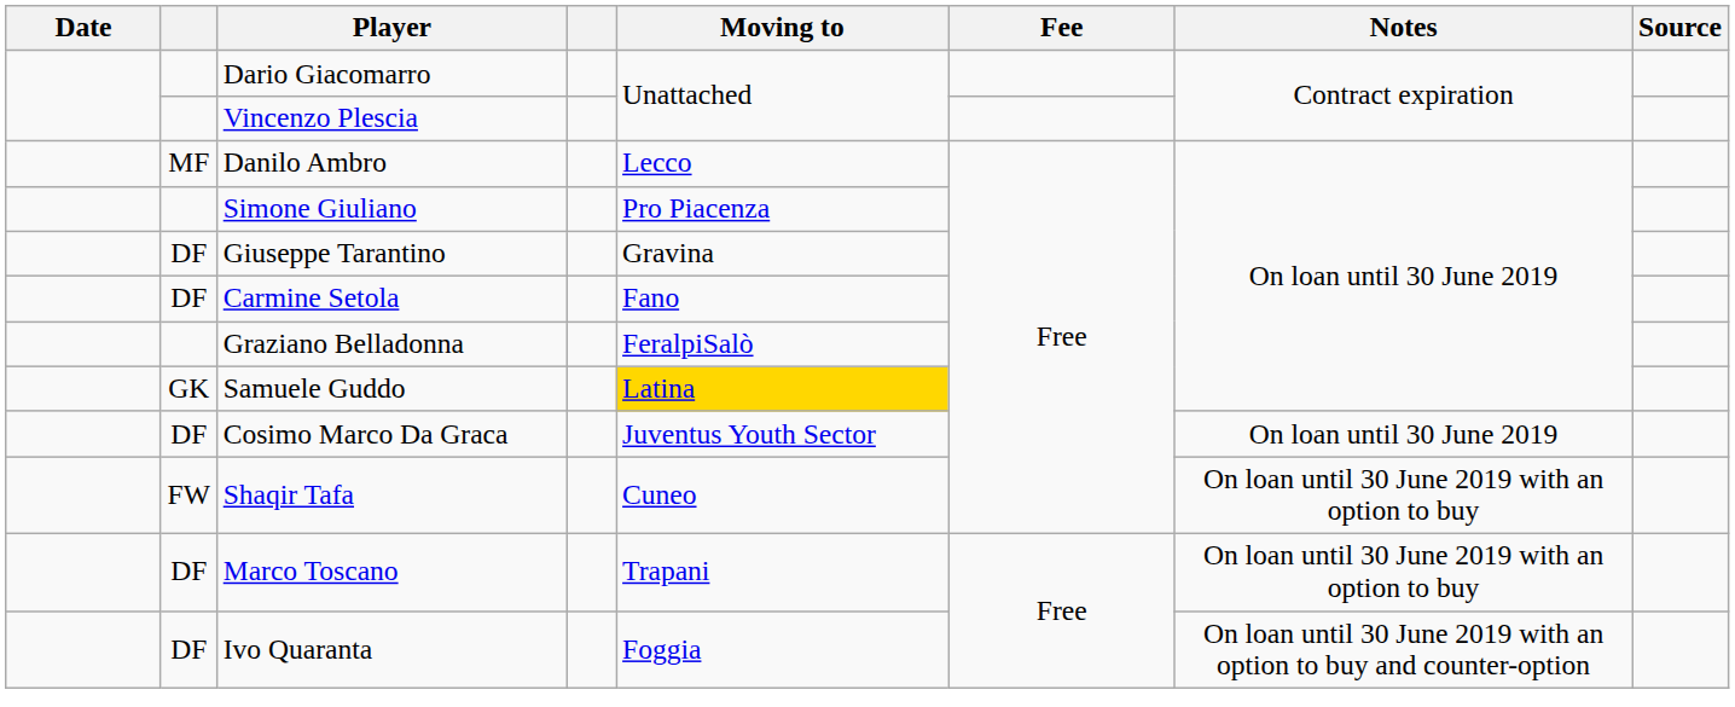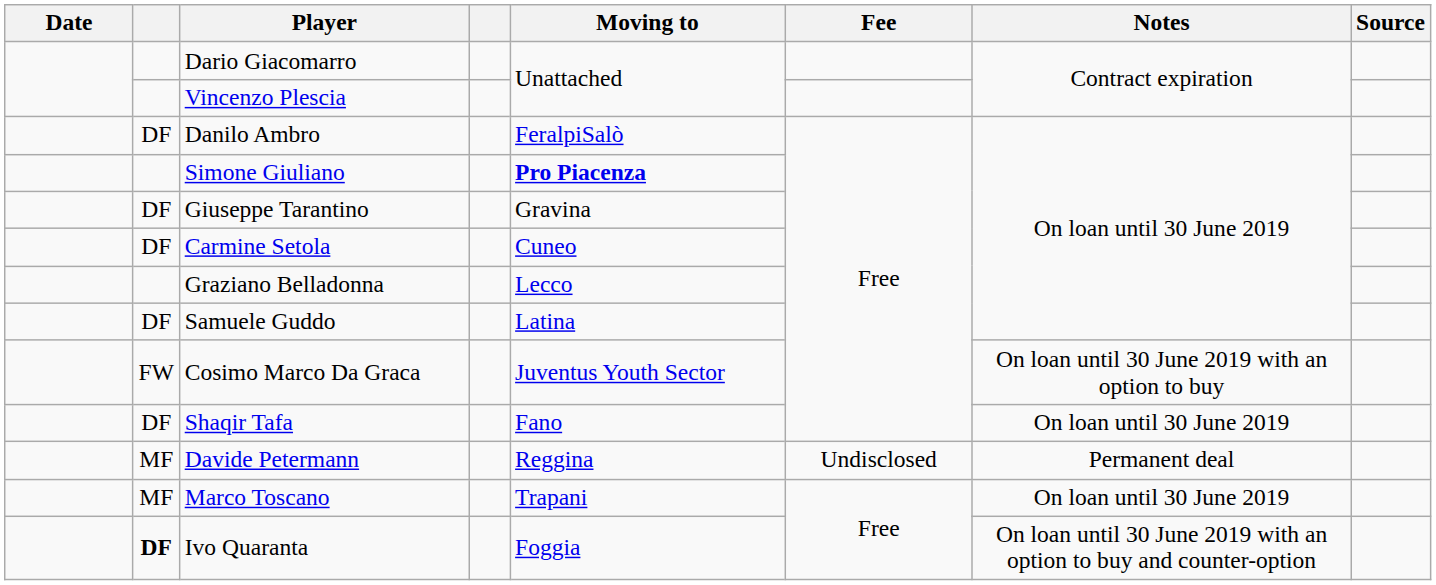 <table class="wikitable collapsible collapsed sortable">
 <tr>
 <th style="width:80px;">Date</th>
 <th style="width:20px;"></th>
 <th style="width:190px;">Player</th>
 <th style="width:20px;"></th>
 <th style="width:180px;">Moving to</th>
 <th style="width:120px;" class="unsortable">Fee</th>
 <th style="width:250px;" class="unsortable">Notes</th>
 <th style="width:20px;">Source</th>
 </tr>
 <tr>
 <td rowspan="2"></td>
 <td align="center"></td>
 <td> Dario Giacomarro</td>
 <td align="center"></td>
 <td rowspan="2">Unattached</td>
 <td></td>
 <td rowspan="2" align="center">Contract expiration</td>
 <td></td>
 </tr>
 <tr>
 <td align="center"></td>
 <td> <a href='#'>Vincenzo Plescia</a></td>
 <td align="center"></td>
 <td></td>
 <td></td>
 </tr>
 <tr>
 <td></td>
-<td align="center">MF</td>
+<td align="center">DF</td>
 <td> Danilo Ambro</td>
 <td align="center"></td>
-<td> <a href='#'>Lecco</a></td>
+<td> <a href='#'>FeralpiSalò</a></td>
 <td rowspan="8" align="center">Free</td>
 <td rowspan="6" align=center>On loan until 30 June 2019</td>
 <td><small></small></td>
 </tr>
 <tr>
 <td></td>
 <td align="center"></td>
 <td> <a href='#'>Simone Giuliano</a></td>
 <td align="center"></td>
-<td> <a href='#'>Pro Piacenza</a></td>
+<td><strong> <a href='#'>Pro Piacenza</a></strong></td>
 <td><small></small></td>
 </tr>
 <tr>
 <td></td>
 <td align="center">DF</td>
 <td> Giuseppe Tarantino</td>
 <td align="center"></td>
 <td> Gravina</td>
 <td><small></small></td>
 </tr>
 <tr>
 <td></td>
 <td align="center">DF</td>
 <td> <a href='#'>Carmine Setola</a></td>
 <td align="center"></td>
-<td> <a href='#'>Fano</a></td>
+<td> <a href='#'>Cuneo</a></td>
 <td><small></small></td>
 </tr>
 <tr>
 <td></td>
 <td align="center"></td>
 <td> Graziano Belladonna</td>
 <td align="center"></td>
-<td> <a href='#'>FeralpiSalò</a></td>
-<td><small></small></td>
-</tr>
-<tr>
-<td></td>
-<td align="center">GK</td>
-<td> Samuele Guddo</td>
-<td align="center"></td>
-<td style="background: gold;"> <a href='#'>Latina</a></td>
+<td> <a href='#'>Lecco</a></td>
 <td><small></small></td>
 </tr>
 <tr>
 <td></td>
 <td align="center">DF</td>
-<td> Cosimo Marco Da Graca</td>
+<td> Samuele Guddo</td>
 <td align="center"></td>
-<td> <a href='#'>Juventus Youth Sector</a></td>
-<td align="center">On loan until 30 June 2019</td>
+<td> <a href='#'>Latina</a></td>
 <td><small></small></td>
 </tr>
 <tr>
 <td></td>
 <td align="center">FW</td>
-<td> <a href='#'>Shaqir Tafa</a></td>
+<td> Cosimo Marco Da Graca</td>
 <td align="center"></td>
-<td> <a href='#'>Cuneo</a></td>
+<td> <a href='#'>Juventus Youth Sector</a></td>
 <td align=center>On loan until 30 June 2019 with an option to buy</td>
 <td><small></small></td>
 </tr>
 <tr>
 <td></td>
 <td align="center">DF</td>
+<td> <a href='#'>Shaqir Tafa</a></td>
+<td align="center"></td>
+<td> <a href='#'>Fano</a></td>
+<td align=center>On loan until 30 June 2019</td>
+<td><small></small></td>
+</tr>
+<tr>
+<td></td>
+<td align="center">MF</td>
+<td> <a href='#'>Davide Petermann</a></td>
+<td align="center"></td>
+<td> <a href='#'>Reggina</a></td>
+<td align=center>Undisclosed</td>
+<td align=center>Permanent deal</td>
+<td><small></small></td>
+</tr>
+<tr>
+<td></td>
+<td align="center">MF</td>
 <td> <a href='#'>Marco Toscano</a></td>
 <td align="center"></td>
 <td> <a href='#'>Trapani</a></td>
 <td rowspan="2" align="center">Free</td>
-<td align=center>On loan until 30 June 2019 with an option to buy</td>
+<td align="center">On loan until 30 June 2019</td>
 <td><small></small></td>
 </tr>
 <tr>
 <td></td>
-<td align="center">DF</td>
+<td align="center"><strong>DF</strong></td>
 <td> Ivo Quaranta</td>
 <td align="center"></td>
 <td> <a href='#'>Foggia</a></td>
 <td align=center>On loan until 30 June 2019 with an option to buy and counter-option</td>
 <td><small></small></td>
 </tr>
 </table>
